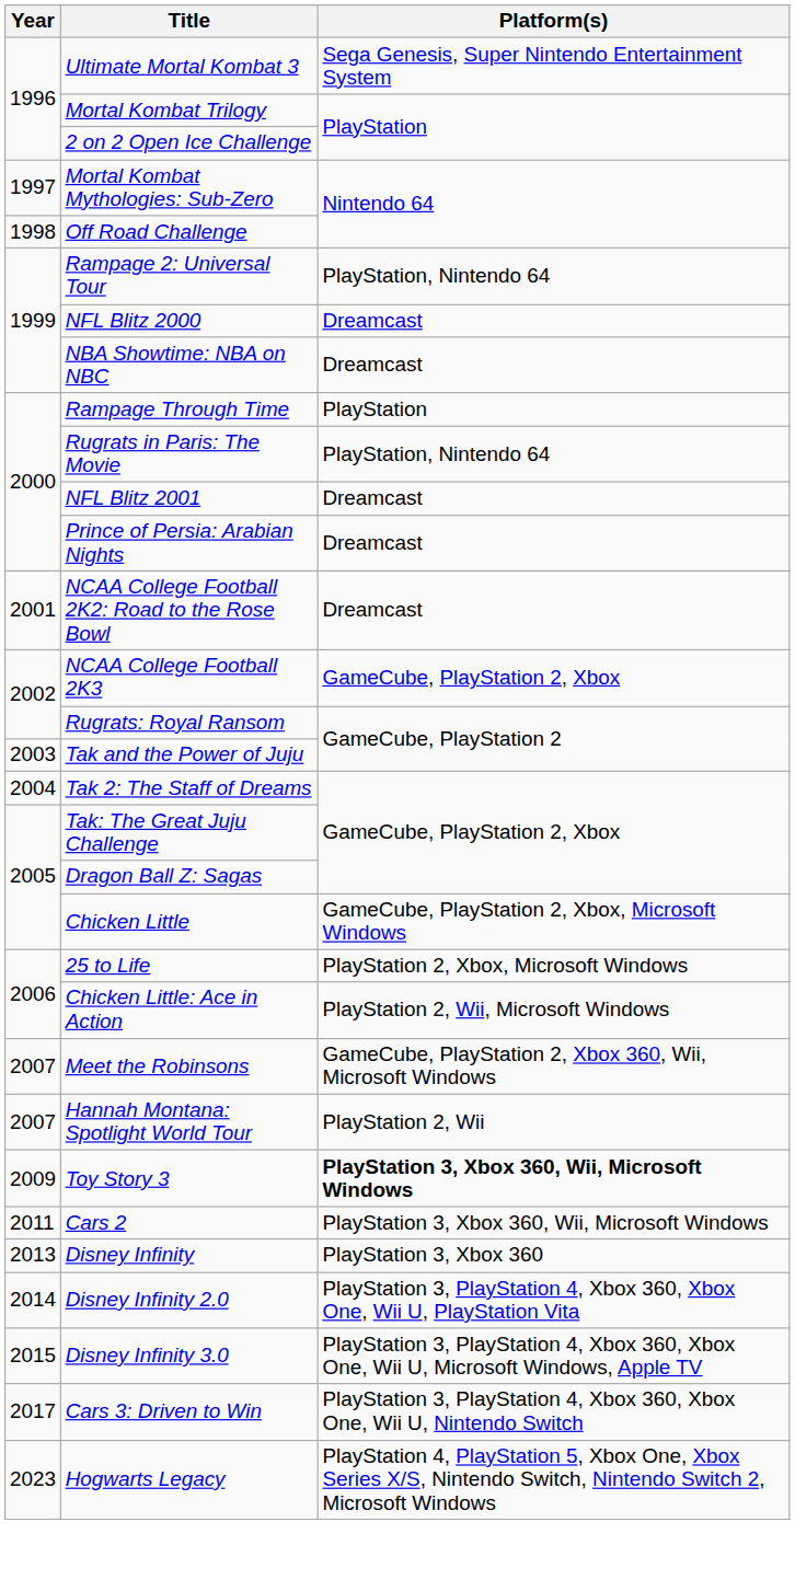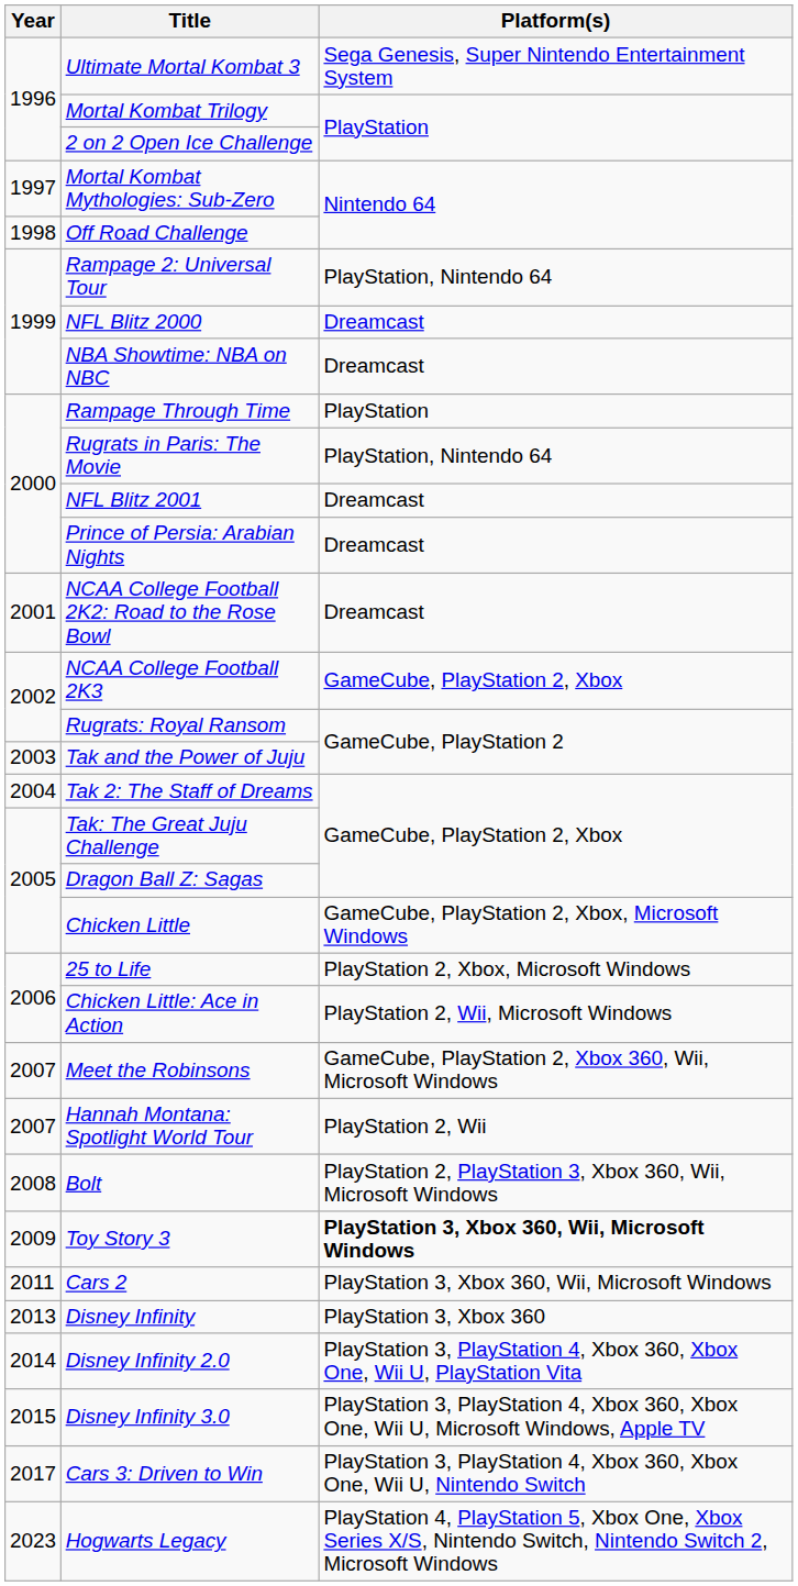 <table class="wikitable sortable">
 <tr>
 <th>Year</th>
 <th>Title</th>
 <th>Platform(s)</th>
 </tr>
 <tr>
 <td rowspan="3">1996</td>
 <td><em><a href='#'>Ultimate Mortal Kombat 3</a></em></td>
 <td><a href='#'>Sega Genesis</a>, <a href='#'>Super Nintendo Entertainment System</a></td>
 </tr>
 <tr>
 <td><em><a href='#'>Mortal Kombat Trilogy</a></em></td>
 <td rowspan="2"><a href='#'>PlayStation</a></td>
 </tr>
 <tr>
 <td><em><a href='#'>2 on 2 Open Ice Challenge</a></em></td>
 </tr>
 <tr>
 <td>1997</td>
 <td><em><a href='#'>Mortal Kombat Mythologies: Sub-Zero</a></em></td>
 <td rowspan="2"><a href='#'>Nintendo 64</a></td>
 </tr>
 <tr>
 <td>1998</td>
 <td><em><a href='#'>Off Road Challenge</a></em></td>
 </tr>
 <tr>
 <td rowspan="3">1999</td>
 <td><em><a href='#'>Rampage 2: Universal Tour</a></em></td>
 <td>PlayStation, Nintendo 64</td>
 </tr>
 <tr>
 <td><em><a href='#'>NFL Blitz 2000</a></em></td>
 <td><a href='#'>Dreamcast</a></td>
 </tr>
 <tr>
 <td><em><a href='#'>NBA Showtime: NBA on NBC</a></em></td>
 <td>Dreamcast</td>
 </tr>
 <tr>
 <td rowspan="4">2000</td>
 <td><em><a href='#'>Rampage Through Time</a></em></td>
 <td>PlayStation</td>
 </tr>
 <tr>
 <td><em><a href='#'>Rugrats in Paris: The Movie</a></em></td>
 <td>PlayStation, Nintendo 64</td>
 </tr>
 <tr>
 <td><em><a href='#'>NFL Blitz 2001</a></em></td>
 <td>Dreamcast</td>
 </tr>
 <tr>
 <td><em><a href='#'>Prince of Persia: Arabian Nights</a></em></td>
 <td>Dreamcast</td>
 </tr>
 <tr>
 <td>2001</td>
 <td><em><a href='#'>NCAA College Football 2K2: Road to the Rose Bowl</a></em></td>
 <td>Dreamcast</td>
 </tr>
 <tr>
 <td rowspan="2">2002</td>
 <td><em><a href='#'>NCAA College Football 2K3</a></em></td>
 <td><a href='#'>GameCube</a>, <a href='#'>PlayStation 2</a>, <a href='#'>Xbox</a></td>
 </tr>
 <tr>
 <td><em><a href='#'>Rugrats: Royal Ransom</a></em></td>
 <td rowspan="2">GameCube, PlayStation 2</td>
 </tr>
 <tr>
 <td>2003</td>
 <td><em><a href='#'>Tak and the Power of Juju</a></em></td>
 </tr>
 <tr>
 <td>2004</td>
 <td><em><a href='#'>Tak 2: The Staff of Dreams</a></em></td>
 <td rowspan="3">GameCube, PlayStation 2, Xbox</td>
 </tr>
 <tr>
 <td rowspan="3">2005</td>
 <td><em><a href='#'>Tak: The Great Juju Challenge</a></em></td>
 </tr>
 <tr>
 <td><em><a href='#'>Dragon Ball Z: Sagas</a></em></td>
 </tr>
 <tr>
 <td><em><a href='#'>Chicken Little</a></em></td>
 <td>GameCube, PlayStation 2, Xbox, <a href='#'>Microsoft Windows</a></td>
 </tr>
 <tr>
 <td rowspan="2">2006</td>
 <td><em><a href='#'>25 to Life</a></em></td>
 <td>PlayStation 2, Xbox, Microsoft Windows</td>
 </tr>
 <tr>
 <td><em><a href='#'>Chicken Little: Ace in Action</a></em></td>
 <td>PlayStation 2, <a href='#'>Wii</a>, Microsoft Windows</td>
 </tr>
 <tr>
 <td>2007</td>
 <td><em><a href='#'>Meet the Robinsons</a></em></td>
 <td>GameCube, PlayStation 2, <a href='#'>Xbox 360</a>, Wii, Microsoft Windows</td>
 </tr>
 <tr>
 <td>2007</td>
 <td><em><a href='#'>Hannah Montana: Spotlight World Tour</a></em></td>
 <td>PlayStation 2, Wii</td>
 </tr>
 <tr>
+<td>2008</td>
+<td><em><a href='#'>Bolt</a></em></td>
+<td>PlayStation 2, <a href='#'>PlayStation 3</a>, Xbox 360, Wii, Microsoft Windows</td>
+</tr>
+<tr>
 <td>2009</td>
 <td><em><a href='#'>Toy Story 3</a></em></td>
 <td><strong>PlayStation 3, Xbox 360, Wii, Microsoft Windows</strong></td>
 </tr>
 <tr>
 <td>2011</td>
 <td><em><a href='#'>Cars 2</a></em></td>
 <td>PlayStation 3, Xbox 360, Wii, Microsoft Windows</td>
 </tr>
 <tr>
 <td>2013</td>
 <td><em><a href='#'>Disney Infinity</a></em></td>
 <td>PlayStation 3, Xbox 360</td>
 </tr>
 <tr>
 <td>2014</td>
 <td><em><a href='#'>Disney Infinity 2.0</a></em></td>
 <td>PlayStation 3, <a href='#'>PlayStation 4</a>, Xbox 360, <a href='#'>Xbox One</a>, <a href='#'>Wii U</a>, <a href='#'>PlayStation Vita</a></td>
 </tr>
 <tr>
 <td>2015</td>
 <td><em><a href='#'>Disney Infinity 3.0</a></em></td>
 <td>PlayStation 3, PlayStation 4, Xbox 360, Xbox One, Wii U, Microsoft Windows, <a href='#'>Apple TV</a></td>
 </tr>
 <tr>
 <td>2017</td>
 <td><em><a href='#'>Cars 3: Driven to Win</a></em></td>
 <td>PlayStation 3, PlayStation 4, Xbox 360, Xbox One, Wii U, <a href='#'>Nintendo Switch</a></td>
 </tr>
 <tr>
 <td>2023</td>
 <td><em><a href='#'>Hogwarts Legacy</a></em></td>
 <td>PlayStation 4, <a href='#'>PlayStation 5</a>, Xbox One, <a href='#'>Xbox Series X/S</a>, Nintendo Switch, <a href='#'>Nintendo Switch 2</a>, Microsoft Windows</td>
 </tr>
 </table>
